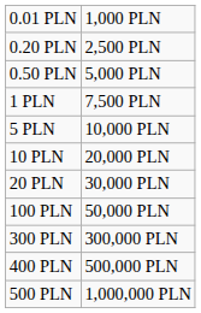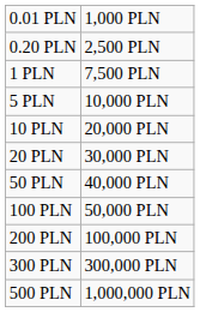 <table class="wikitable">
 <tr>
 <td>0.01 PLN</td>
 <td>1,000 PLN</td>
 </tr>
 <tr>
 <td>0.20 PLN</td>
 <td>2,500 PLN</td>
-</tr>
-<tr>
-<td>0.50 PLN</td>
-<td>5,000 PLN</td>
 </tr>
 <tr>
 <td>1 PLN</td>
 <td>7,500 PLN</td>
 </tr>
 <tr>
 <td>5 PLN</td>
 <td>10,000 PLN</td>
 </tr>
 <tr>
 <td>10 PLN</td>
 <td>20,000 PLN</td>
 </tr>
 <tr>
 <td>20 PLN</td>
 <td>30,000 PLN</td>
 </tr>
 <tr>
+<td>50 PLN</td>
+<td>40,000 PLN</td>
+</tr>
+<tr>
 <td>100 PLN</td>
 <td>50,000 PLN</td>
+</tr>
+<tr>
+<td>200 PLN</td>
+<td>100,000 PLN</td>
 </tr>
 <tr>
 <td>300 PLN</td>
 <td>300,000 PLN</td>
 </tr>
 <tr>
-<td>400 PLN</td>
-<td>500,000 PLN</td>
-</tr>
-<tr>
 <td>500 PLN</td>
 <td>1,000,000 PLN</td>
 </tr>
 </table>
